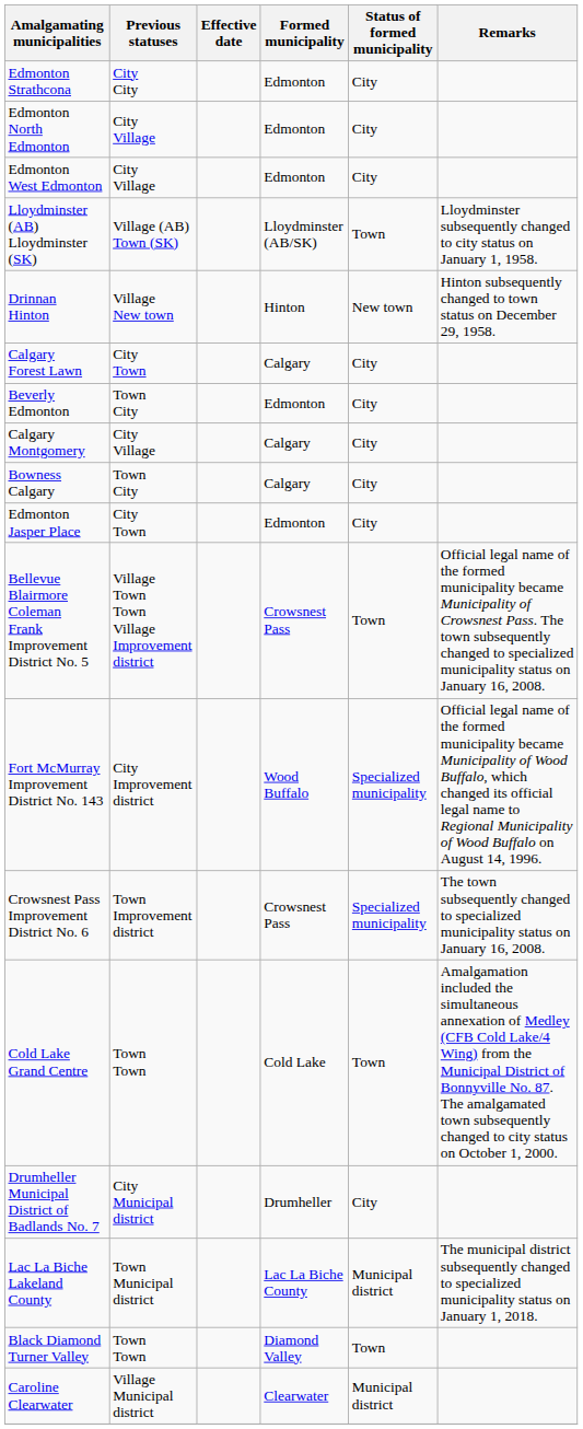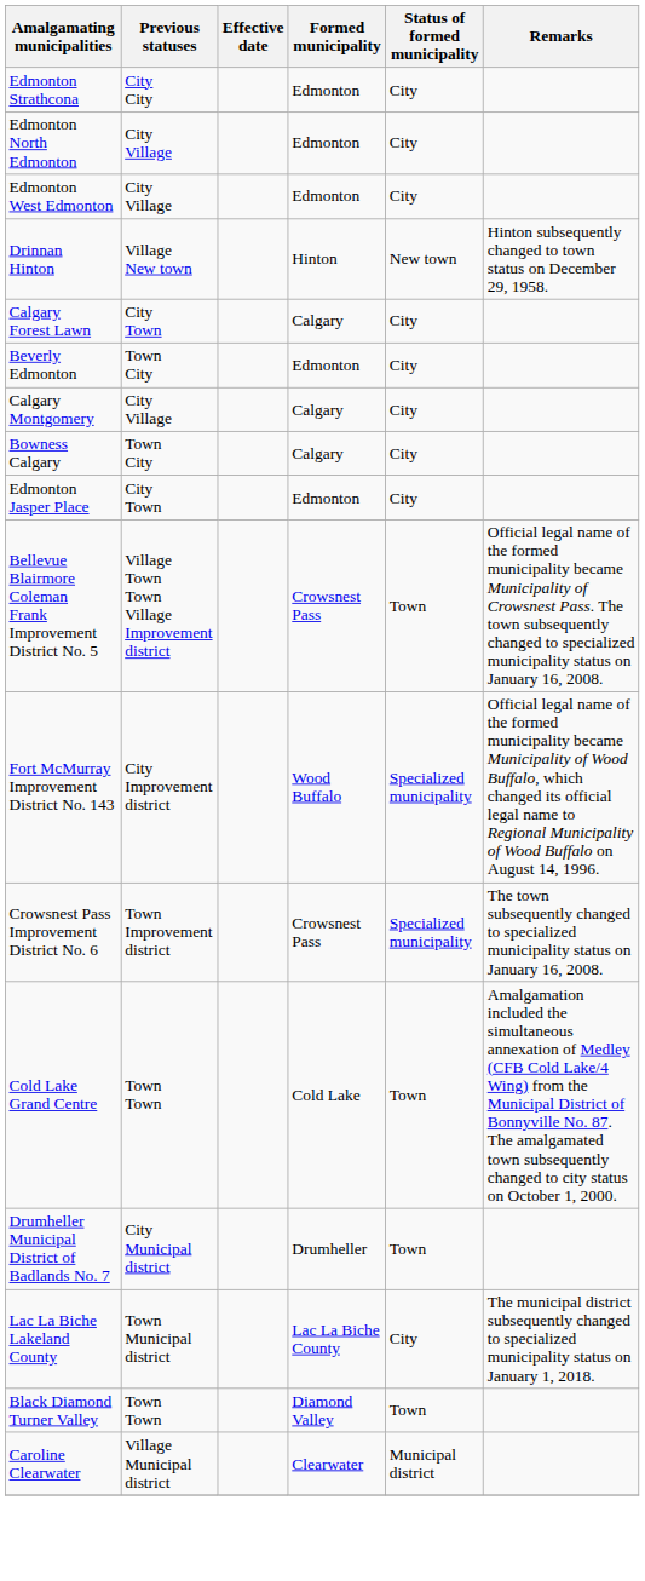 <table class="wikitable sortable" style="width:100%">
 <tr>
 <th>Amalgamating municipalities</th>
 <th>Previous statuses</th>
 <th>Effective date</th>
 <th>Formed municipality</th>
 <th>Status of formed<br>municipality</th>
 <th class=unsortable>Remarks</th>
 </tr>
 <tr ->
 <td><a href='#'>Edmonton</a><br><a href='#'>Strathcona</a></td>
 <td><a href='#'>City</a><br>City</td>
 <td></td>
 <td>Edmonton</td>
 <td>City</td>
 <td> </td>
 </tr>
 <tr ->
 <td>Edmonton<br><a href='#'>North Edmonton</a></td>
 <td>City<br><a href='#'>Village</a></td>
 <td></td>
 <td>Edmonton</td>
 <td>City</td>
 <td> </td>
 </tr>
 <tr ->
 <td>Edmonton<br><a href='#'>West Edmonton</a></td>
 <td>City<br>Village</td>
 <td></td>
 <td>Edmonton</td>
 <td>City</td>
 <td> </td>
-</tr>
-<tr ->
-<td><a href='#'>Lloydminster</a> (<a href='#'>AB</a>)<br>Lloydminster (<a href='#'>SK</a>)</td>
-<td>Village (AB)<br><a href='#'>Town (SK)</a></td>
-<td></td>
-<td>Lloydminster (AB/SK)</td>
-<td>Town</td>
-<td>Lloydminster subsequently changed to city status on January 1, 1958.</td>
 </tr>
 <tr ->
 <td><a href='#'>Drinnan</a><br><a href='#'>Hinton</a></td>
 <td>Village<br><a href='#'>New town</a></td>
 <td></td>
 <td>Hinton</td>
 <td>New town</td>
 <td>Hinton subsequently changed to town status on December 29, 1958.</td>
 </tr>
 <tr ->
 <td><a href='#'>Calgary</a><br><a href='#'>Forest Lawn</a></td>
 <td>City<br><a href='#'>Town</a></td>
 <td></td>
 <td>Calgary</td>
 <td>City</td>
 <td> </td>
 </tr>
 <tr ->
 <td><a href='#'>Beverly</a><br>Edmonton</td>
 <td>Town<br>City</td>
 <td></td>
 <td>Edmonton</td>
 <td>City</td>
 <td> </td>
 </tr>
 <tr ->
 <td>Calgary<br><a href='#'>Montgomery</a></td>
 <td>City<br>Village</td>
 <td></td>
 <td>Calgary</td>
 <td>City</td>
 <td> </td>
 </tr>
 <tr ->
 <td><a href='#'>Bowness</a><br>Calgary</td>
 <td>Town<br>City</td>
 <td></td>
 <td>Calgary</td>
 <td>City</td>
 <td> </td>
 </tr>
 <tr ->
 <td>Edmonton<br><a href='#'>Jasper Place</a></td>
 <td>City<br>Town</td>
 <td></td>
 <td>Edmonton</td>
 <td>City</td>
 <td> </td>
 </tr>
 <tr ->
 <td><a href='#'>Bellevue</a><br><a href='#'>Blairmore</a><br><a href='#'>Coleman</a><br><a href='#'>Frank</a><br>Improvement District No. 5</td>
 <td>Village<br>Town<br>Town<br>Village<br><a href='#'>Improvement district</a></td>
 <td></td>
 <td><a href='#'>Crowsnest Pass</a></td>
 <td>Town</td>
 <td>Official legal name of the formed municipality became <em>Municipality of Crowsnest Pass</em>. The town subsequently changed to specialized municipality status on January 16, 2008.</td>
 </tr>
 <tr ->
 <td><a href='#'>Fort McMurray</a><br>Improvement District No. 143</td>
 <td>City<br>Improvement district</td>
 <td></td>
 <td><a href='#'>Wood Buffalo</a></td>
 <td><a href='#'>Specialized municipality</a></td>
 <td>Official legal name of the formed municipality became <em>Municipality of Wood Buffalo</em>, which changed its official legal name to <em>Regional Municipality of Wood Buffalo</em> on August 14, 1996.</td>
 </tr>
 <tr ->
 <td>Crowsnest Pass<br>Improvement District No. 6</td>
 <td>Town<br>Improvement district</td>
 <td></td>
 <td>Crowsnest Pass</td>
 <td><a href='#'>Specialized municipality</a></td>
 <td>The town subsequently changed to specialized municipality status on January 16, 2008.</td>
 </tr>
 <tr ->
 <td><a href='#'>Cold Lake</a><br><a href='#'>Grand Centre</a></td>
 <td>Town<br>Town</td>
 <td></td>
 <td>Cold Lake</td>
 <td>Town</td>
 <td>Amalgamation included the simultaneous annexation of <a href='#'>Medley (CFB Cold Lake/4 Wing)</a> from the <a href='#'>Municipal District of Bonnyville No. 87</a>. The amalgamated town subsequently changed to city status on October 1, 2000.</td>
 </tr>
 <tr ->
 <td><a href='#'>Drumheller</a><br><a href='#'>Municipal District of Badlands No. 7</a></td>
 <td>City<br><a href='#'>Municipal district</a></td>
 <td></td>
 <td>Drumheller</td>
-<td>City</td>
+<td>Town</td>
 <td> </td>
 </tr>
 <tr ->
 <td><a href='#'>Lac La Biche</a><br><a href='#'>Lakeland County</a></td>
 <td>Town<br>Municipal district</td>
 <td></td>
 <td><a href='#'>Lac La Biche County</a></td>
-<td>Municipal district</td>
+<td>City</td>
 <td>The municipal district subsequently changed to specialized municipality status on January 1, 2018.</td>
 </tr>
 <tr ->
 <td><a href='#'>Black Diamond</a><br><a href='#'>Turner Valley</a></td>
 <td>Town<br>Town</td>
 <td></td>
 <td><a href='#'>Diamond Valley</a></td>
 <td>Town</td>
 <td></td>
 </tr>
 <tr ->
 <td><a href='#'>Caroline</a><br><a href='#'>Clearwater</a></td>
 <td>Village<br>Municipal district</td>
 <td></td>
 <td><a href='#'>Clearwater</a></td>
 <td>Municipal district</td>
 <td></td>
 </tr>
 <tr ->
 </tr>
 </table>
